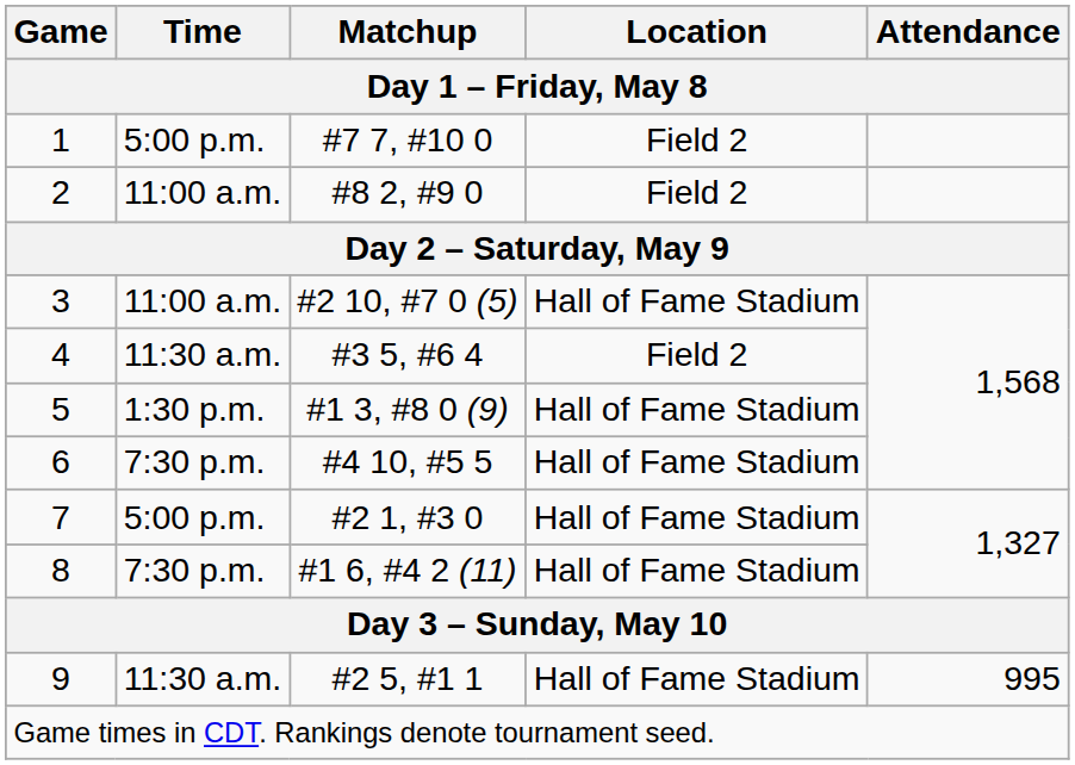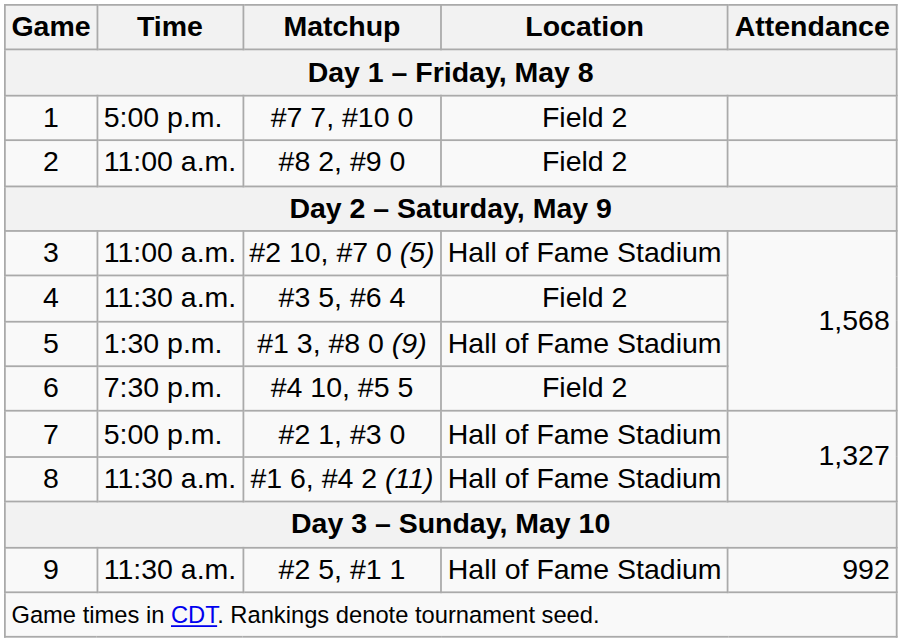 <table class="wikitable">
 <tr>
 <th>Game</th>
 <th>Time</th>
 <th>Matchup</th>
 <th>Location</th>
 <th>Attendance</th>
 </tr>
 <tr>
 <th colspan=5>Day 1 – Friday, May 8</th>
 </tr>
 <tr>
 <td style="text-align:center;">1</td>
 <td>5:00 p.m.</td>
 <td style="text-align:center;">#7 <strong></strong> 7, #10  0</td>
 <td style="text-align:center;">Field 2</td>
 <td style="text-align:right;"></td>
 </tr>
 <tr>
 <td style="text-align:center;">2</td>
 <td>11:00 a.m.</td>
 <td style="text-align:center;">#8 <strong></strong> 2, #9  0</td>
 <td style="text-align:center;">Field 2</td>
 <td style="text-align:right;"></td>
 </tr>
 <tr>
 <th colspan=5>Day 2 – Saturday, May 9</th>
 </tr>
 <tr>
 <td style="text-align:center;">3</td>
 <td>11:00 a.m.</td>
 <td style="text-align:center;">#2 <strong></strong> 10, #7  0 <em>(5)</em></td>
 <td style="text-align:center;">Hall of Fame Stadium</td>
 <td rowspan=4 style="text-align:right;">1,568</td>
 </tr>
 <tr>
 <td style="text-align:center;">4</td>
 <td>11:30 a.m.</td>
 <td style="text-align:center;">#3 <strong></strong> 5, #6  4</td>
 <td style="text-align:center;">Field 2</td>
 </tr>
 <tr>
 <td style="text-align:center;">5</td>
 <td>1:30 p.m.</td>
 <td style="text-align:center;">#1 <strong></strong> 3, #8  0 <em>(9)</em></td>
 <td style="text-align:center;">Hall of Fame Stadium</td>
 </tr>
 <tr>
 <td style="text-align:center;">6</td>
 <td>7:30 p.m.</td>
 <td style="text-align:center;">#4 <strong></strong> 10, #5  5</td>
-<td style="text-align:center;">Hall of Fame Stadium</td>
+<td style="text-align:center;">Field 2</td>
 </tr>
 <tr>
 <td style="text-align:center;">7</td>
 <td>5:00 p.m.</td>
 <td style="text-align:center;">#2 <strong></strong> 1, #3  0</td>
 <td style="text-align:center;">Hall of Fame Stadium</td>
 <td rowspan=2 style="text-align:right;">1,327</td>
 </tr>
 <tr>
 <td style="text-align:center;">8</td>
-<td>7:30 p.m.</td>
+<td>11:30 a.m.</td>
 <td style="text-align:center;">#1 <strong></strong> 6, #4  2 <em>(11)</em></td>
 <td style="text-align:center;">Hall of Fame Stadium</td>
 </tr>
 <tr>
 <th colspan=5>Day 3 – Sunday, May 10</th>
 </tr>
 <tr>
 <td style="text-align:center;">9</td>
 <td>11:30 a.m.</td>
 <td style="text-align:center;">#2 <strong></strong> 5, #1  1</td>
 <td style="text-align:center;">Hall of Fame Stadium</td>
-<td style="text-align:right;">995</td>
+<td style="text-align:right;">992</td>
 </tr>
 <tr>
 <td colspan=5><small>Game times in <a href='#'>CDT</a>. Rankings denote tournament seed.</small></td>
 </tr>
 </table>
